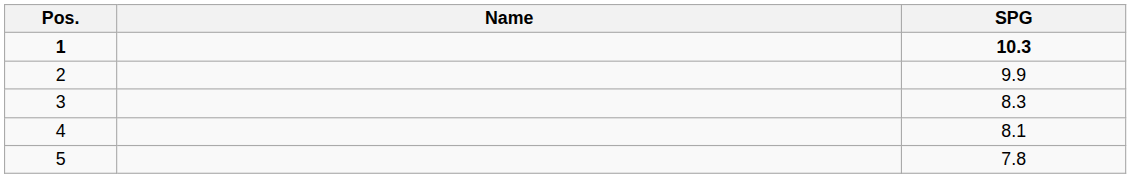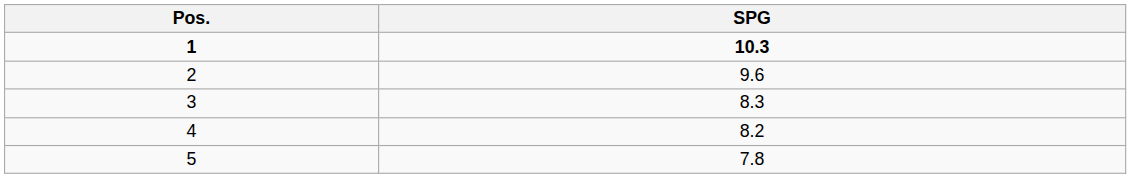 <table class=wikitable width="80%">
 <tr>
 <th width="10%">Pos.</th>
-<th width="70%">Name</th>
 <th width="20%">SPG</th>
 </tr>
 <tr>
 <td align=center><strong>1</strong></td>
-<td><strong></strong></td>
 <td align=center><strong>10.3</strong></td>
 </tr>
 <tr>
 <td align=center>2</td>
-<td></td>
-<td align=center>9.9</td>
+<td align=center>9.6</td>
 </tr>
 <tr>
 <td align=center>3</td>
-<td></td>
 <td align=center>8.3</td>
 </tr>
 <tr>
 <td align=center>4</td>
-<td></td>
-<td align=center>8.1</td>
+<td align=center>8.2</td>
 </tr>
 <tr>
 <td align=center>5</td>
-<td></td>
 <td align=center>7.8</td>
 </tr>
 </table>
